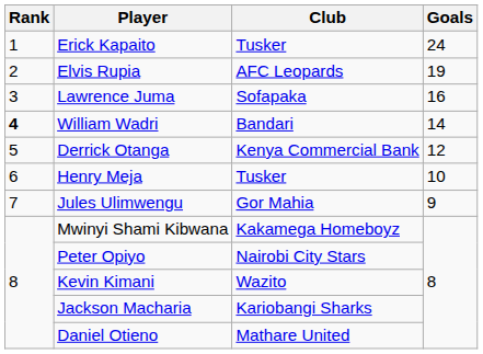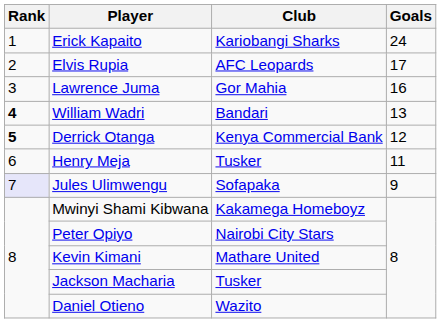 <table class="wikitable">
 <tr>
 <th>Rank</th>
 <th>Player</th>
 <th>Club</th>
 <th>Goals</th>
 </tr>
 <tr>
 <td>1</td>
 <td> <a href='#'>Erick Kapaito</a></td>
-<td><a href='#'>Tusker</a></td>
+<td><a href='#'>Kariobangi Sharks</a></td>
 <td>24</td>
 </tr>
 <tr>
 <td>2</td>
 <td> <a href='#'>Elvis Rupia</a></td>
 <td><a href='#'>AFC Leopards</a></td>
-<td>19</td>
+<td>17</td>
 </tr>
 <tr>
 <td>3</td>
 <td> <a href='#'>Lawrence Juma</a></td>
-<td><a href='#'>Sofapaka</a></td>
+<td><a href='#'>Gor Mahia</a></td>
 <td>16</td>
 </tr>
 <tr>
 <td><strong>4</strong></td>
 <td> <a href='#'>William Wadri</a></td>
 <td><a href='#'>Bandari</a></td>
-<td>14</td>
+<td>13</td>
 </tr>
 <tr>
-<td>5</td>
+<td><strong>5</strong></td>
 <td> <a href='#'>Derrick Otanga</a></td>
 <td><a href='#'>Kenya Commercial Bank</a></td>
 <td>12</td>
 </tr>
 <tr>
 <td>6</td>
 <td> <a href='#'>Henry Meja</a></td>
 <td><a href='#'>Tusker</a></td>
-<td>10</td>
+<td>11</td>
 </tr>
 <tr>
-<td>7</td>
+<td style="background: lavender;">7</td>
 <td> <a href='#'>Jules Ulimwengu</a></td>
-<td><a href='#'>Gor Mahia</a></td>
+<td><a href='#'>Sofapaka</a></td>
 <td>9</td>
 </tr>
 <tr>
 <td rowspan="5">8</td>
 <td> Mwinyi Shami Kibwana</td>
 <td><a href='#'>Kakamega Homeboyz</a></td>
 <td rowspan="5">8</td>
 </tr>
 <tr>
 <td> <a href='#'>Peter Opiyo</a></td>
 <td><a href='#'>Nairobi City Stars</a></td>
 </tr>
 <tr>
 <td> <a href='#'>Kevin Kimani</a></td>
-<td><a href='#'>Wazito</a></td>
+<td><a href='#'>Mathare United</a></td>
 </tr>
 <tr>
 <td> <a href='#'>Jackson Macharia</a></td>
-<td><a href='#'>Kariobangi Sharks</a></td>
+<td><a href='#'>Tusker</a></td>
 </tr>
 <tr>
 <td> <a href='#'>Daniel Otieno</a></td>
-<td><a href='#'>Mathare United</a></td>
+<td><a href='#'>Wazito</a></td>
 </tr>
 </table>
